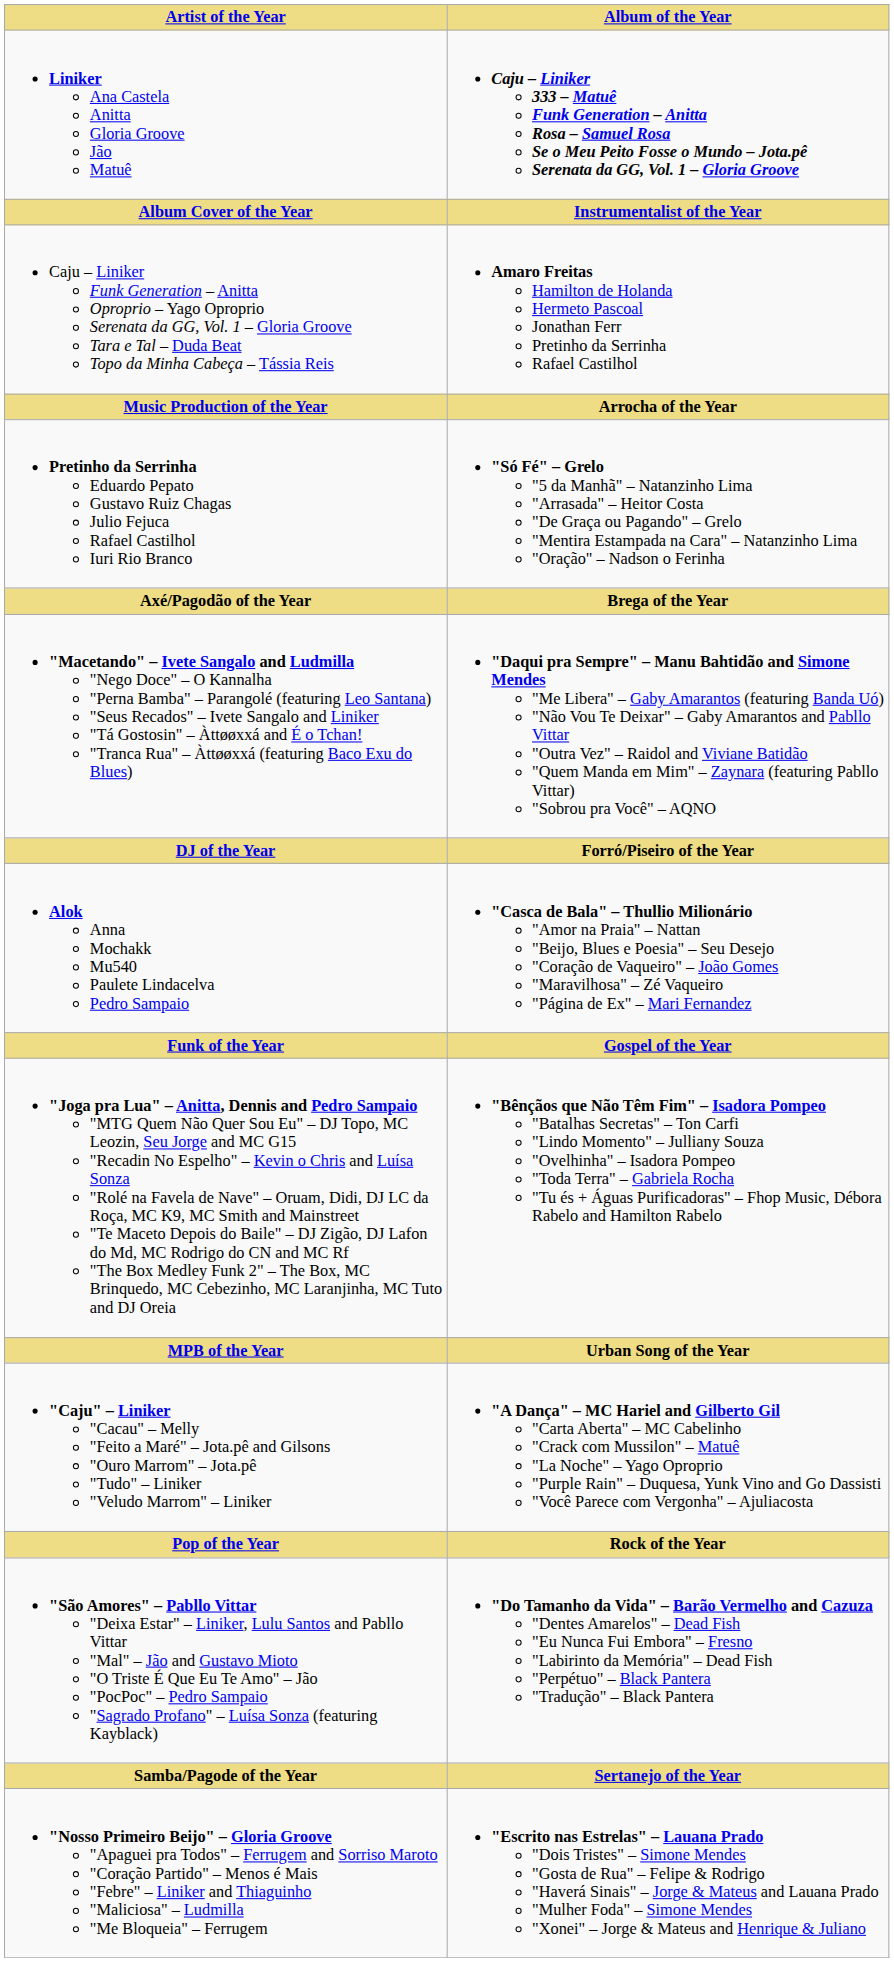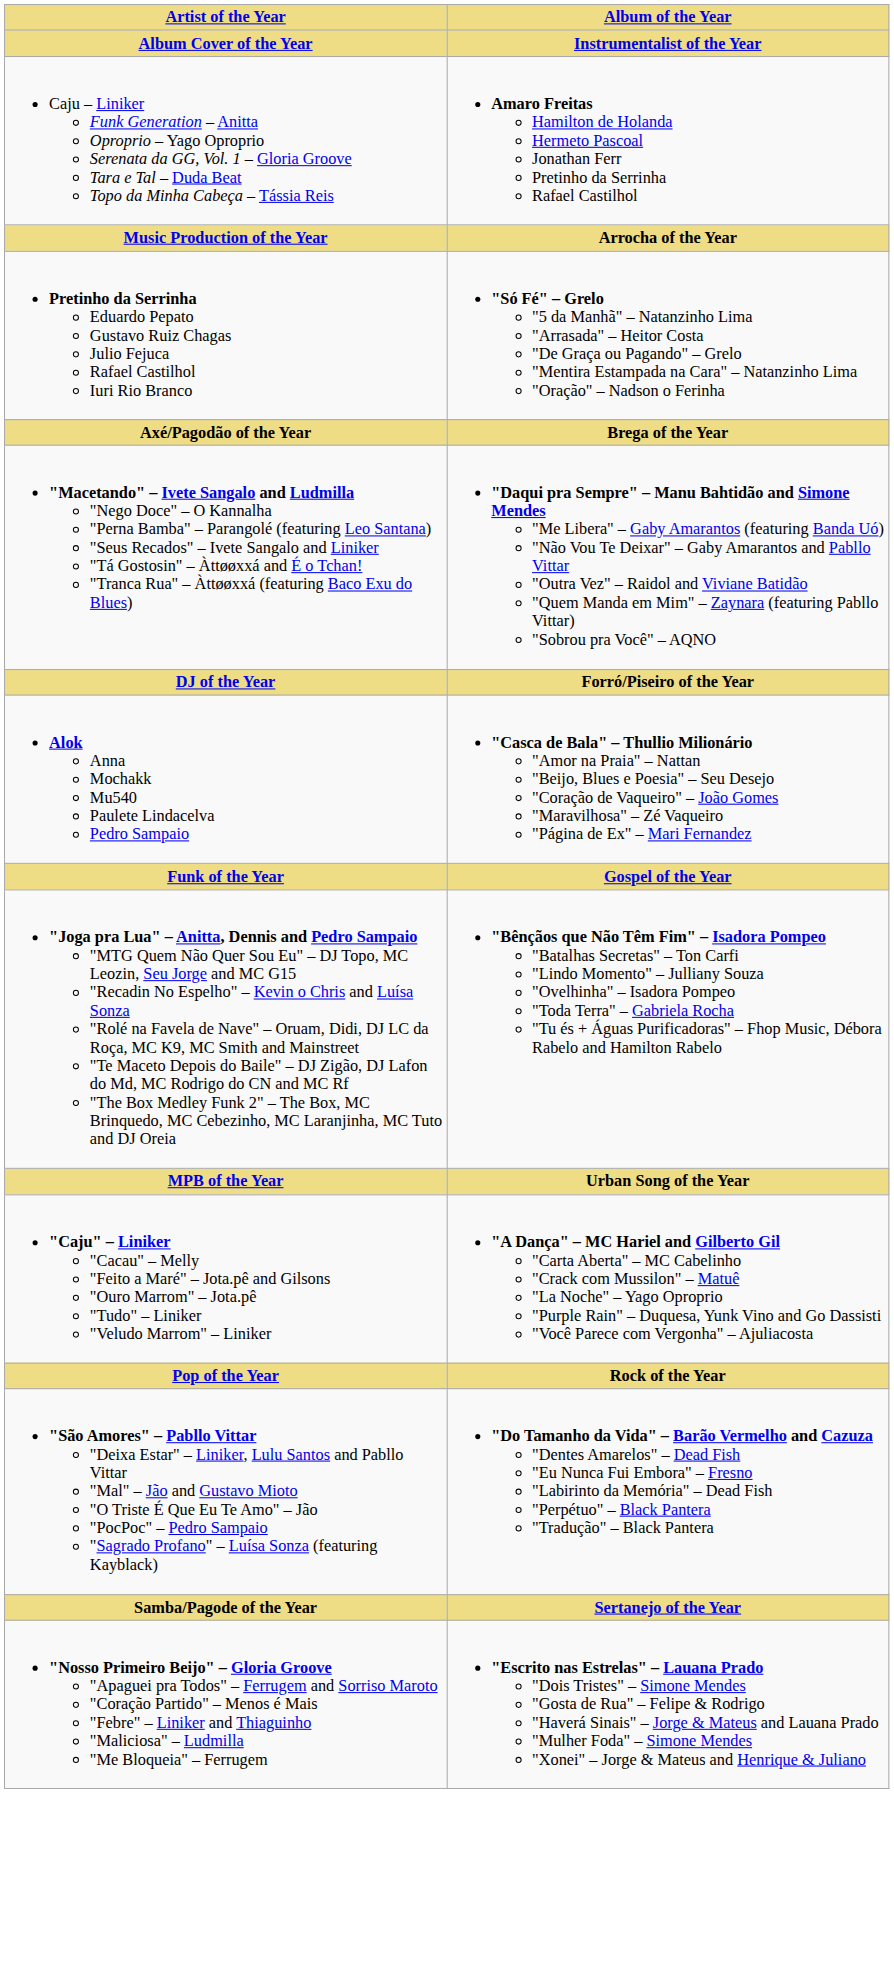 <table class="wikitable" style="width=">
 <tr>
 <th style="background:#EEDD85; width:50%"><a href='#'>Artist of the Year</a></th>
 <th style="background:#EEDD85; width:50%"><a href='#'>Album of the Year</a></th>
-</tr>
-<tr>
-<td style="vertical-align:top"><br><ul><li><strong><a href='#'>Liniker</a></strong><ul><li><a href='#'>Ana Castela</a></li><li><a href='#'>Anitta</a></li><li><a href='#'>Gloria Groove</a></li><li><a href='#'>Jão</a></li><li><a href='#'>Matuê</a></li></ul></li></ul></td>
-<td style="vertical-align:top"><br><ul><li><strong><em>Caju<em> – <a href='#'>Liniker</a><strong><ul><li></em>333<em> – <a href='#'>Matuê</a></li><li></em><a href='#'>Funk Generation</a><em> – <a href='#'>Anitta</a></li><li></em>Rosa<em> – <a href='#'>Samuel Rosa</a></li><li></em>Se o Meu Peito Fosse o Mundo<em> – Jota.pê</li><li></em>Serenata da GG, Vol. 1<em> – <a href='#'>Gloria Groove</a></li></ul></li></ul></td>
 </tr>
 <tr>
 <th style="background:#EEDD85; width:50%"><a href='#'>Album Cover of the Year</a></th>
 <th style="background:#EEDD85; width:50%"><a href='#'>Instrumentalist of the Year</a></th>
 </tr>
 <tr>
 <td style="vertical-align:top"><br><ul><li></em></strong>Caju</em> – <a href='#'>Liniker</a></strong><ul><li><em><a href='#'>Funk Generation</a></em> – <a href='#'>Anitta</a></li><li><em>Oproprio</em> – Yago Oproprio</li><li><em>Serenata da GG, Vol. 1</em> – <a href='#'>Gloria Groove</a></li><li><em>Tara e Tal</em> – <a href='#'>Duda Beat</a></li><li><em>Topo da Minha Cabeça</em> – <a href='#'>Tássia Reis</a></li></ul></li></ul></td>
 <td style="vertical-align:top"><br><ul><li><strong>Amaro Freitas</strong><ul><li><a href='#'>Hamilton de Holanda</a></li><li><a href='#'>Hermeto Pascoal</a></li><li>Jonathan Ferr</li><li>Pretinho da Serrinha</li><li>Rafael Castilhol</li></ul></li></ul></td>
 </tr>
 <tr>
 <th style="background:#EEDD85; width:50%"><a href='#'>Music Production of the Year</a></th>
 <th style="background:#EEDD85; width:50%">Arrocha of the Year</th>
 </tr>
 <tr>
 <td style="vertical-align:top"><br><ul><li><strong>Pretinho da Serrinha</strong><ul><li>Eduardo Pepato</li><li>Gustavo Ruiz Chagas</li><li>Julio Fejuca</li><li>Rafael Castilhol</li><li>Iuri Rio Branco</li></ul></li></ul></td>
 <td style="vertical-align:top"><br><ul><li><strong>"Só Fé" – Grelo</strong><ul><li>"5 da Manhã" – Natanzinho Lima</li><li>"Arrasada" – Heitor Costa</li><li>"De Graça ou Pagando" – Grelo</li><li>"Mentira Estampada na Cara" – Natanzinho Lima</li><li>"Oração" – Nadson o Ferinha</li></ul></li></ul></td>
 </tr>
 <tr>
 <th style="background:#EEDD85; width:50%">Axé/Pagodão of the Year</th>
 <th style="background:#EEDD85; width:50%">Brega of the Year</th>
 </tr>
 <tr>
 <td style="vertical-align:top"><br><ul><li><strong>"Macetando" – <a href='#'>Ivete Sangalo</a> and <a href='#'>Ludmilla</a></strong><ul><li>"Nego Doce" – O Kannalha</li><li>"Perna Bamba" – Parangolé (featuring <a href='#'>Leo Santana</a>)</li><li>"Seus Recados" – Ivete Sangalo and <a href='#'>Liniker</a></li><li>"Tá Gostosin" – Àttøøxxá and <a href='#'>É o Tchan!</a></li><li>"Tranca Rua" – Àttøøxxá (featuring <a href='#'>Baco Exu do Blues</a>)</li></ul></li></ul></td>
 <td style="vertical-align:top"><br><ul><li><strong>"Daqui pra Sempre" – Manu Bahtidão and <a href='#'>Simone Mendes</a></strong><ul><li>"Me Libera" – <a href='#'>Gaby Amarantos</a> (featuring <a href='#'>Banda Uó</a>)</li><li>"Não Vou Te Deixar" – Gaby Amarantos and <a href='#'>Pabllo Vittar</a></li><li>"Outra Vez" – Raidol and <a href='#'>Viviane Batidão</a></li><li>"Quem Manda em Mim" – <a href='#'>Zaynara</a> (featuring Pabllo Vittar)</li><li>"Sobrou pra Você" – AQNO</li></ul></li></ul></td>
 </tr>
 <tr>
 <th style="background:#EEDD85; width:50%"><a href='#'>DJ of the Year</a></th>
 <th style="background:#EEDD85; width:50%">Forró/Piseiro of the Year</th>
 </tr>
 <tr>
 <td style="vertical-align:top"><br><ul><li><strong><a href='#'>Alok</a></strong><ul><li>Anna</li><li>Mochakk</li><li>Mu540</li><li>Paulete Lindacelva</li><li><a href='#'>Pedro Sampaio</a></li></ul></li></ul></td>
 <td style="vertical-align:top"><br><ul><li><strong>"Casca de Bala" – Thullio Milionário</strong><ul><li>"Amor na Praia" – Nattan</li><li>"Beijo, Blues e Poesia" – Seu Desejo</li><li>"Coração de Vaqueiro" – <a href='#'>João Gomes</a></li><li>"Maravilhosa" – Zé Vaqueiro</li><li>"Página de Ex" – <a href='#'>Mari Fernandez</a></li></ul></li></ul></td>
 </tr>
 <tr>
 <th style="background:#EEDD85; width:50%"><a href='#'>Funk of the Year</a></th>
 <th style="background:#EEDD85; width:50%"><a href='#'>Gospel of the Year</a></th>
 </tr>
 <tr>
 <td style="vertical-align:top"><br><ul><li><strong>"Joga pra Lua" – <a href='#'>Anitta</a>, Dennis and <a href='#'>Pedro Sampaio</a></strong><ul><li>"MTG Quem Não Quer Sou Eu" – DJ Topo, MC Leozin, <a href='#'>Seu Jorge</a> and MC G15</li><li>"Recadin No Espelho" – <a href='#'>Kevin o Chris</a> and <a href='#'>Luísa Sonza</a></li><li>"Rolé na Favela de Nave" – Oruam, Didi, DJ LC da Roça, MC K9, MC Smith and Mainstreet</li><li>"Te Maceto Depois do Baile" – DJ Zigão, DJ Lafon do Md, MC Rodrigo do CN and MC Rf</li><li>"The Box Medley Funk 2" – The Box, MC Brinquedo, MC Cebezinho, MC Laranjinha, MC Tuto and DJ Oreia</li></ul></li></ul></td>
 <td style="vertical-align:top"><br><ul><li><strong>"Bênçãos que Não Têm Fim" – <a href='#'>Isadora Pompeo</a></strong><ul><li>"Batalhas Secretas" – Ton Carfi</li><li>"Lindo Momento" – Julliany Souza</li><li>"Ovelhinha" – Isadora Pompeo</li><li>"Toda Terra" – <a href='#'>Gabriela Rocha</a></li><li>"Tu és + Águas Purificadoras" – Fhop Music, Débora Rabelo and Hamilton Rabelo</li></ul></li></ul></td>
 </tr>
 <tr>
 <th style="background:#EEDD85; width:50%"><a href='#'>MPB of the Year</a></th>
 <th style="background:#EEDD85; width:50%">Urban Song of the Year</th>
 </tr>
 <tr>
 <td style="vertical-align:top"><br><ul><li><strong>"Caju" – <a href='#'>Liniker</a></strong><ul><li>"Cacau" – Melly</li><li>"Feito a Maré" – Jota.pê and Gilsons</li><li>"Ouro Marrom" – Jota.pê</li><li>"Tudo" – Liniker</li><li>"Veludo Marrom" – Liniker</li></ul></li></ul></td>
 <td style="vertical-align:top"><br><ul><li><strong>"A Dança" – MC Hariel and <a href='#'>Gilberto Gil</a></strong><ul><li>"Carta Aberta" – MC Cabelinho</li><li>"Crack com Mussilon" – <a href='#'>Matuê</a></li><li>"La Noche" – Yago Oproprio</li><li>"Purple Rain" – Duquesa, Yunk Vino and Go Dassisti</li><li>"Você Parece com Vergonha" – Ajuliacosta</li></ul></li></ul></td>
 </tr>
 <tr>
 <th style="background:#EEDD85; width:50%"><a href='#'>Pop of the Year</a></th>
 <th style="background:#EEDD85; width:50%">Rock of the Year</th>
 </tr>
 <tr>
 <td style="vertical-align:top"><br><ul><li><strong>"São Amores" – <a href='#'>Pabllo Vittar</a></strong><ul><li>"Deixa Estar" – <a href='#'>Liniker</a>, <a href='#'>Lulu Santos</a> and Pabllo Vittar</li><li>"Mal" – <a href='#'>Jão</a> and <a href='#'>Gustavo Mioto</a></li><li>"O Triste É Que Eu Te Amo" – Jão</li><li>"PocPoc" – <a href='#'>Pedro Sampaio</a></li><li>"<a href='#'>Sagrado Profano</a>" – <a href='#'>Luísa Sonza</a> (featuring Kayblack)</li></ul></li></ul></td>
 <td style="vertical-align:top"><br><ul><li><strong>"Do Tamanho da Vida" – <a href='#'>Barão Vermelho</a> and <a href='#'>Cazuza</a></strong><ul><li>"Dentes Amarelos" – <a href='#'>Dead Fish</a></li><li>"Eu Nunca Fui Embora" – <a href='#'>Fresno</a></li><li>"Labirinto da Memória" – Dead Fish</li><li>"Perpétuo" – <a href='#'>Black Pantera</a></li><li>"Tradução" – Black Pantera</li></ul></li></ul></td>
 </tr>
 <tr>
 <th style="background:#EEDD85; width:50%">Samba/Pagode of the Year</th>
 <th style="background:#EEDD85; width:50%"><a href='#'>Sertanejo of the Year</a></th>
 </tr>
 <tr>
 <td style="vertical-align:top"><br><ul><li><strong>"Nosso Primeiro Beijo" – <a href='#'>Gloria Groove</a></strong><ul><li>"Apaguei pra Todos" – <a href='#'>Ferrugem</a> and <a href='#'>Sorriso Maroto</a></li><li>"Coração Partido" – Menos é Mais</li><li>"Febre" – <a href='#'>Liniker</a> and <a href='#'>Thiaguinho</a></li><li>"Maliciosa" – <a href='#'>Ludmilla</a></li><li>"Me Bloqueia" – Ferrugem</li></ul></li></ul></td>
 <td style="vertical-align:top"><br><ul><li><strong>"Escrito nas Estrelas" – <a href='#'>Lauana Prado</a></strong><ul><li>"Dois Tristes" – <a href='#'>Simone Mendes</a></li><li>"Gosta de Rua" – Felipe & Rodrigo</li><li>"Haverá Sinais" – <a href='#'>Jorge & Mateus</a> and Lauana Prado</li><li>"Mulher Foda" – <a href='#'>Simone Mendes</a></li><li>"Xonei" – Jorge & Mateus and <a href='#'>Henrique & Juliano</a></li></ul></li></ul></td>
 </tr>
 </table>
